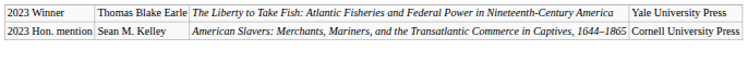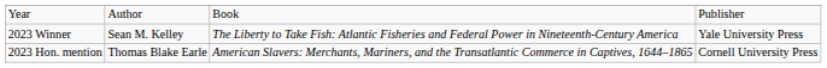 <table class="wikitable">
 <tr>
 </tr>
 <tr>
+<td>Year</td>
+<td>Author</td>
+<td>Book</td>
+<td>Publisher</td>
+</tr>
+<tr>
 <td>2023 Winner</td>
-<td>Thomas Blake Earle</td>
+<td>Sean M. Kelley</td>
 <td><em>The Liberty to Take Fish: Atlantic Fisheries and Federal Power in Nineteenth-Century America</em></td>
 <td>Yale University Press</td>
 </tr>
 <tr>
 <td>2023 Hon. mention</td>
-<td>Sean M. Kelley</td>
+<td>Thomas Blake Earle</td>
 <td><em>American Slavers: Merchants, Mariners, and the Transatlantic Commerce in Captives, 1644–1865</em></td>
 <td>Cornell University Press</td>
 </tr>
 </table>
